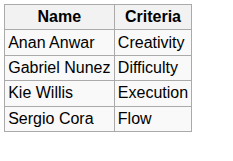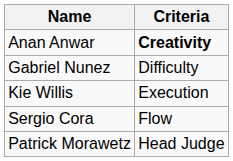 <table class="wikitable">
 <tr>
 <th>Name</th>
 <th>Criteria</th>
 </tr>
 <tr>
 <td> Anan Anwar</td>
-<td>Creativity</td>
+<td><strong>Creativity</strong></td>
 </tr>
 <tr>
 <td> Gabriel Nunez</td>
 <td>Difficulty</td>
 </tr>
 <tr>
 <td> Kie Willis</td>
 <td>Execution</td>
 </tr>
 <tr>
 <td> Sergio Cora</td>
 <td>Flow</td>
 </tr>
+<tr>
+<td> Patrick Morawetz</td>
+<td>Head Judge</td>
+</tr>
 </table>
